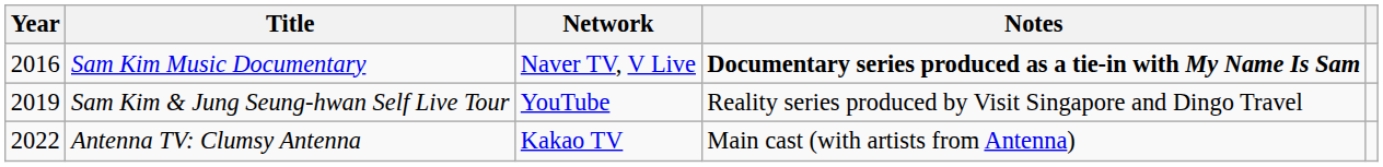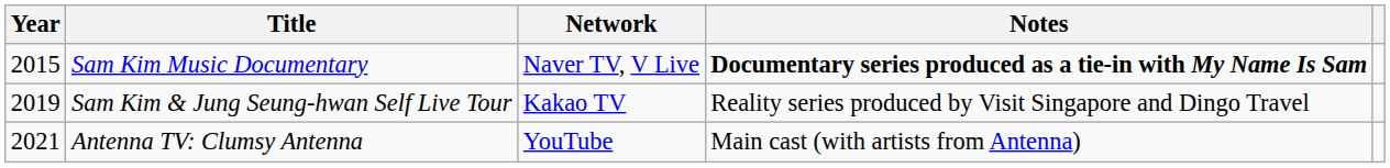 <table class="wikitable plainrowheaders">
 <tr>
 <th scope="col">Year</th>
 <th scope="col">Title</th>
 <th scope="col">Network</th>
 <th scope="col">Notes</th>
 <th scope="col" class="unsortable"></th>
 </tr>
 <tr>
-<td>2016</td>
+<td>2015</td>
 <td><em><a href='#'>Sam Kim Music Documentary</a></em></td>
 <td><a href='#'>Naver TV</a>, <a href='#'>V Live</a></td>
 <td><strong>Documentary series produced as a tie-in with <em>My Name Is Sam</em></strong></td>
 <td align=center></td>
 </tr>
 <tr>
 <td>2019</td>
 <td><em>Sam Kim & Jung Seung-hwan Self Live Tour</em></td>
-<td><a href='#'>YouTube</a></td>
+<td><a href='#'>Kakao TV</a></td>
 <td>Reality series produced by Visit Singapore and Dingo Travel</td>
 <td align=center></td>
 </tr>
 <tr>
-<td>2022</td>
+<td>2021</td>
 <td><em>Antenna TV: Clumsy Antenna</em></td>
-<td><a href='#'>Kakao TV</a></td>
+<td><a href='#'>YouTube</a></td>
 <td>Main cast (with artists from <a href='#'>Antenna</a>)</td>
 <td align=center></td>
 </tr>
 </table>
